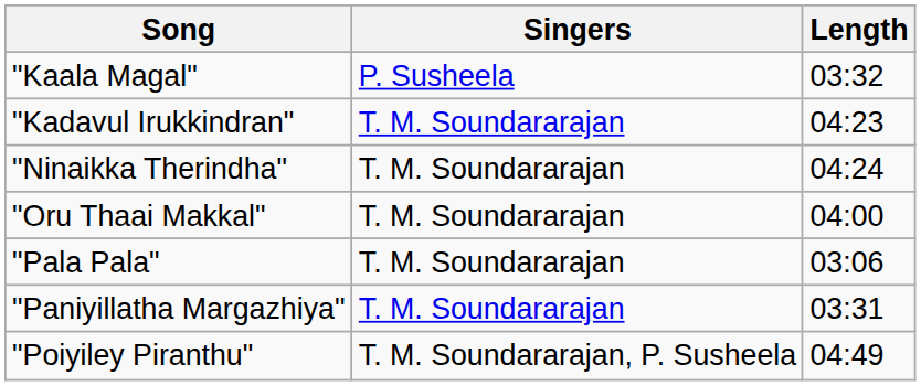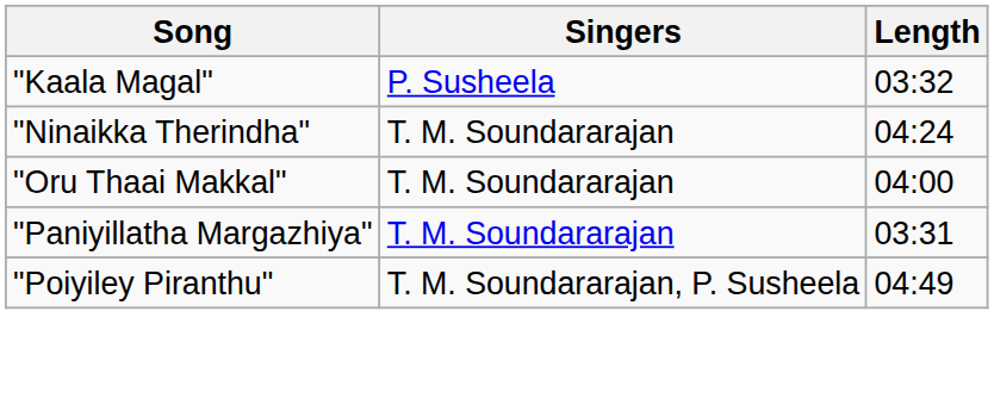 <table class="wikitable" style="font-size:95%;">
 <tr>
 <th>Song</th>
 <th>Singers</th>
 <th>Length</th>
 </tr>
 <tr>
 <td>"Kaala Magal"</td>
 <td><a href='#'>P. Susheela</a></td>
 <td>03:32</td>
 </tr>
 <tr>
-<td>"Kadavul Irukkindran"</td>
-<td><a href='#'>T. M. Soundararajan</a></td>
-<td>04:23</td>
-</tr>
-<tr>
 <td>"Ninaikka Therindha"</td>
 <td>T. M. Soundararajan</td>
 <td>04:24</td>
 </tr>
 <tr>
 <td>"Oru Thaai Makkal"</td>
 <td>T. M. Soundararajan</td>
 <td>04:00</td>
-</tr>
-<tr>
-<td>"Pala Pala"</td>
-<td>T. M. Soundararajan</td>
-<td>03:06</td>
 </tr>
 <tr>
 <td>"Paniyillatha Margazhiya"</td>
 <td><a href='#'>T. M. Soundararajan</a></td>
 <td>03:31</td>
 </tr>
 <tr>
 <td>"Poiyiley Piranthu"</td>
 <td>T. M. Soundararajan, P. Susheela</td>
 <td>04:49</td>
 </tr>
 </table>
